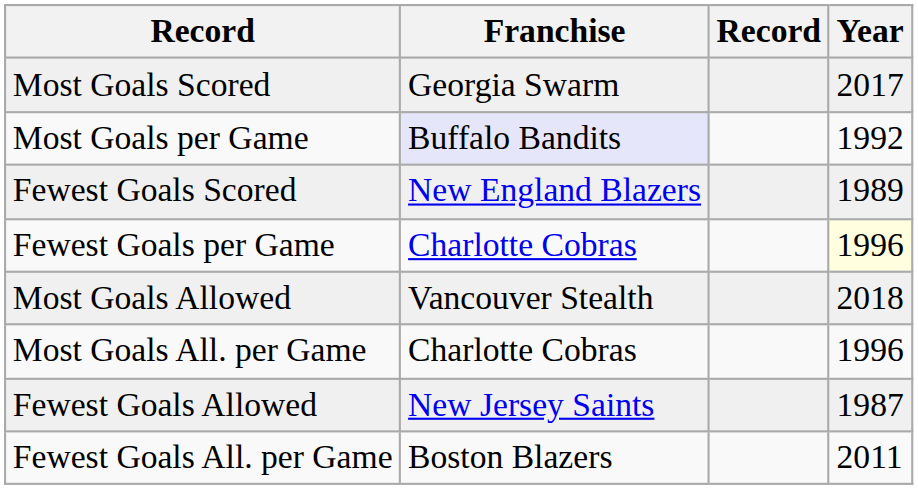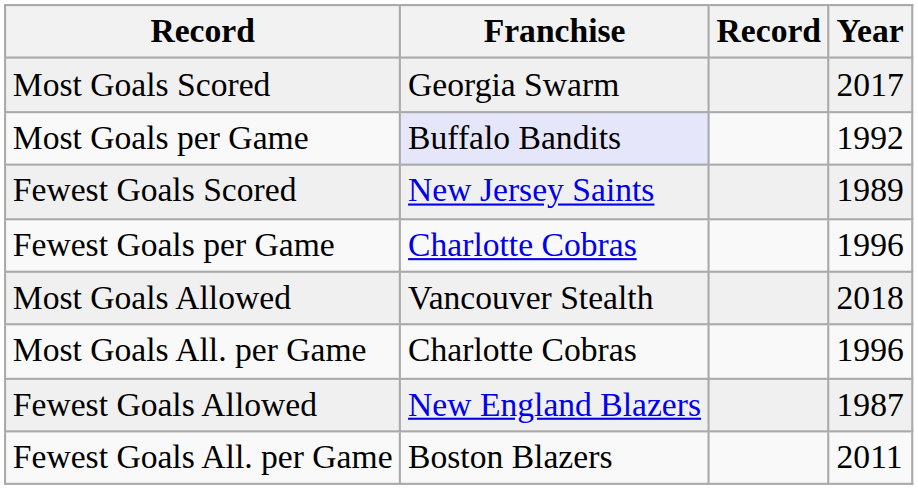 <table class="wikitable">
 <tr align="left" bgcolor="#e0e0e0">
 <th>Record</th>
 <th>Franchise</th>
 <th>Record</th>
 <th>Year</th>
 </tr>
 <tr align="left" bgcolor="#f0f0f0">
 <td>Most Goals Scored</td>
 <td>Georgia Swarm</td>
 <td></td>
 <td>2017</td>
 </tr>
 <tr align="left">
 <td>Most Goals per Game</td>
 <td style="background: lavender;">Buffalo Bandits</td>
 <td></td>
 <td>1992</td>
 </tr>
 <tr align="left" bgcolor="#f0f0f0">
 <td>Fewest Goals Scored</td>
-<td><a href='#'>New England Blazers</a></td>
+<td><a href='#'>New Jersey Saints</a></td>
 <td></td>
 <td>1989</td>
 </tr>
 <tr align="left">
 <td>Fewest Goals per Game</td>
 <td><a href='#'>Charlotte Cobras</a></td>
 <td></td>
-<td style="background: lightyellow;">1996</td>
+<td>1996</td>
 </tr>
 <tr align="left" bgcolor="#f0f0f0">
 <td>Most Goals Allowed</td>
 <td>Vancouver Stealth</td>
 <td></td>
 <td>2018</td>
 </tr>
 <tr align="left">
 <td>Most Goals All. per Game</td>
 <td>Charlotte Cobras</td>
 <td></td>
 <td>1996</td>
 </tr>
 <tr align="left" bgcolor="#f0f0f0">
 <td>Fewest Goals Allowed</td>
-<td><a href='#'>New Jersey Saints</a></td>
+<td><a href='#'>New England Blazers</a></td>
 <td></td>
 <td>1987</td>
 </tr>
 <tr align="left">
 <td>Fewest Goals All. per Game</td>
 <td>Boston Blazers</td>
 <td></td>
 <td>2011</td>
 </tr>
 </table>
